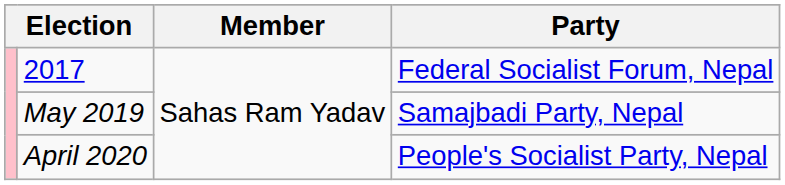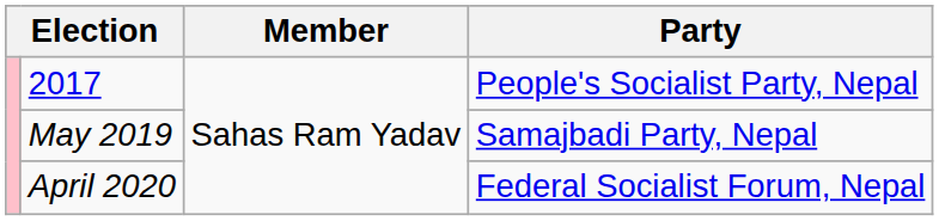 <table class="wikitable">
 <tr>
 <th colspan="2">Election</th>
 <th>Member</th>
 <th>Party</th>
 </tr>
 <tr>
 <td rowspan="3" style="background-color:pink"></td>
 <td><a href='#'>2017</a></td>
 <td rowspan="3">Sahas Ram Yadav</td>
-<td><a href='#'>Federal Socialist Forum, Nepal</a></td>
+<td><a href='#'>People's Socialist Party, Nepal</a></td>
 </tr>
 <tr>
 <td><em>May 2019</em></td>
 <td><a href='#'>Samajbadi Party, Nepal</a></td>
 </tr>
 <tr>
 <td><em>April 2020</em></td>
-<td><a href='#'>People's Socialist Party, Nepal</a></td>
+<td><a href='#'>Federal Socialist Forum, Nepal</a></td>
 </tr>
 </table>
